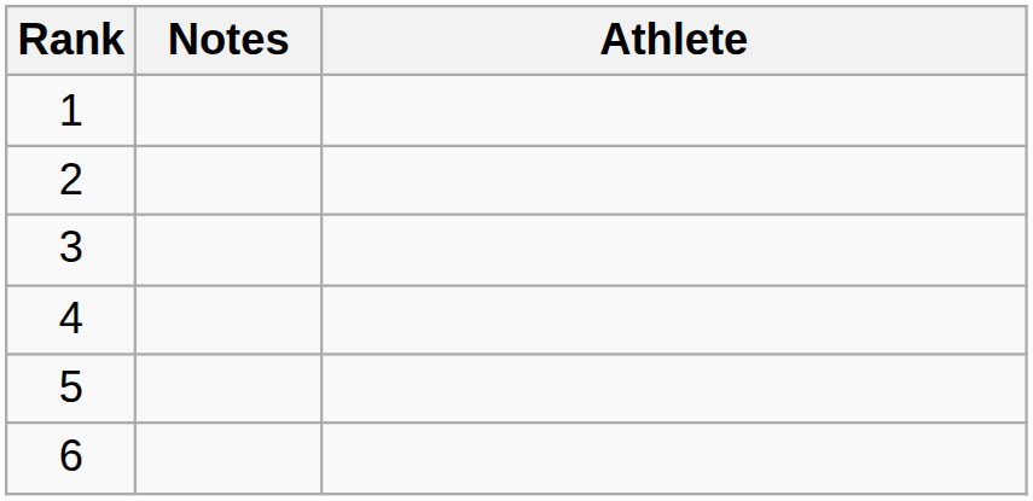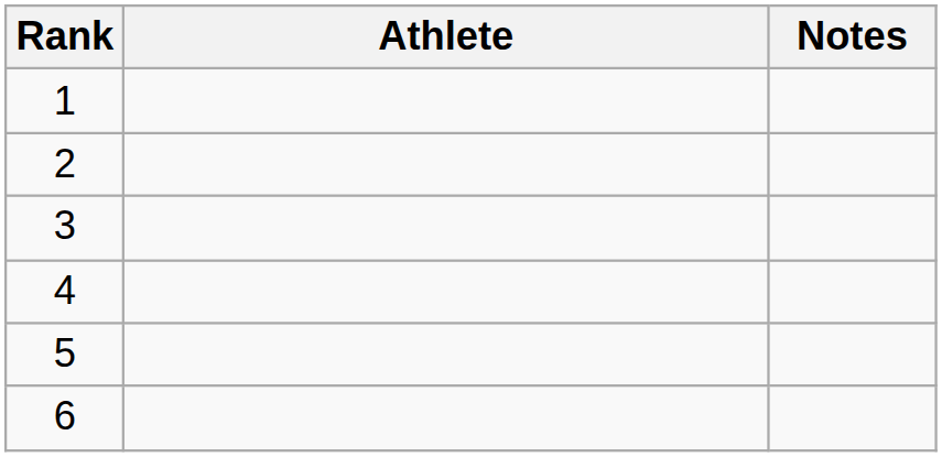 <table class=wikitable style="text-align:center">
 <tr>
 <th width=40>Rank</th>
+<th width=250>Athlete</th>
 <th width=60>Notes</th>
-<th width=250>Athlete</th>
 </tr>
 <tr>
 <td>1</td>
+<td align=left></td>
 <td></td>
-<td align=left></td>
 </tr>
 <tr>
 <td>2</td>
+<td align=left></td>
 <td></td>
-<td align=left></td>
 </tr>
 <tr>
 <td>3</td>
+<td align=left></td>
 <td></td>
-<td align=left></td>
 </tr>
 <tr>
 <td>4</td>
+<td align=left></td>
 <td></td>
-<td align=left></td>
 </tr>
 <tr>
 <td>5</td>
+<td align=left></td>
 <td></td>
-<td align=left></td>
 </tr>
 <tr>
 <td>6</td>
+<td align=left></td>
 <td></td>
-<td align=left></td>
 </tr>
 </table>
